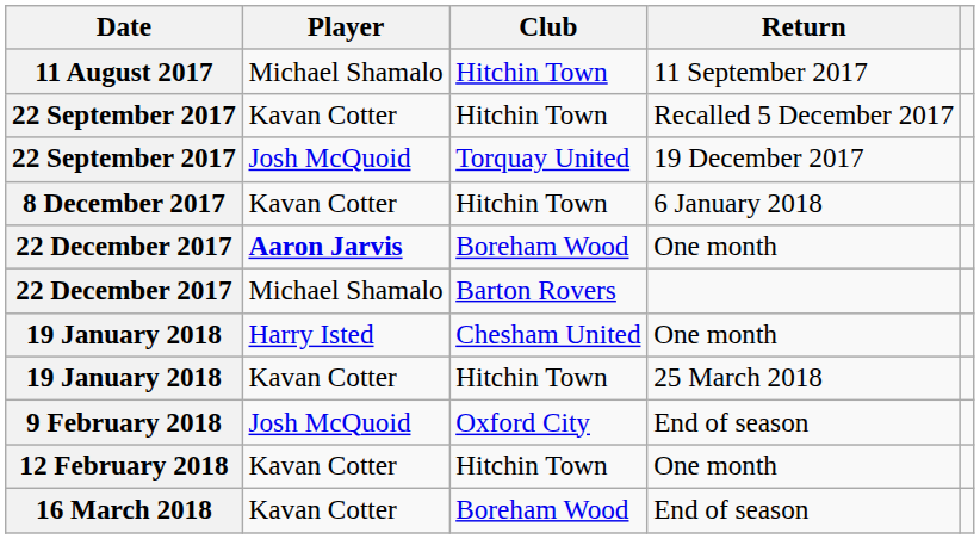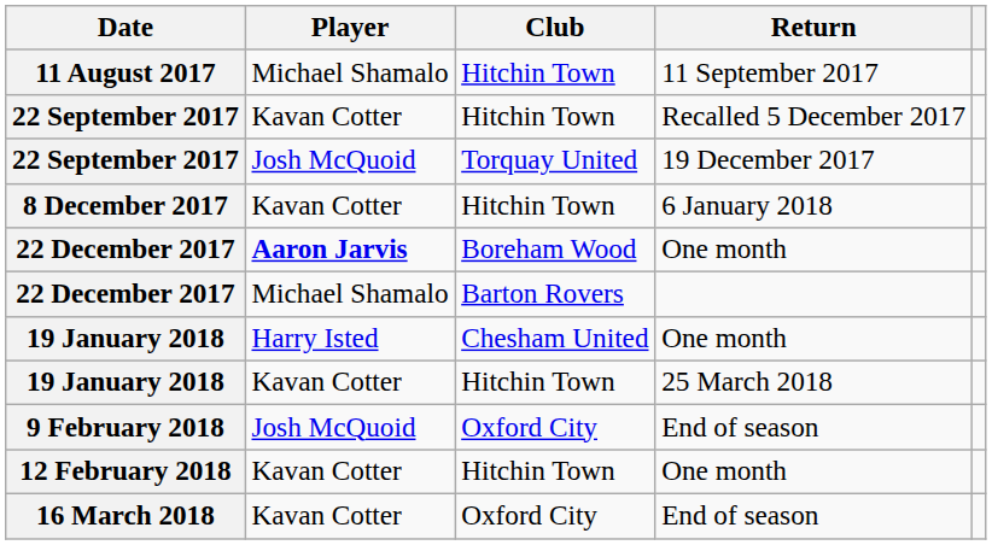 <table class="wikitable plainrowheaders">
 <tr>
 <th scope=col>Date</th>
 <th scope=col>Player</th>
 <th scope=col>Club</th>
 <th scope=col>Return</th>
 <th scope=col class=unsortable></th>
 </tr>
 <tr>
 <th scope=row>11 August 2017</th>
 <td>Michael Shamalo</td>
 <td><a href='#'>Hitchin Town</a></td>
 <td>11 September 2017</td>
 <td style="text-align:center;"></td>
 </tr>
 <tr>
 <th scope=row>22 September 2017</th>
 <td>Kavan Cotter</td>
 <td>Hitchin Town</td>
 <td>Recalled 5 December 2017</td>
 <td style="text-align:center;"></td>
 </tr>
 <tr>
 <th scope=row>22 September 2017</th>
 <td><a href='#'>Josh McQuoid</a></td>
 <td><a href='#'>Torquay United</a></td>
 <td>19 December 2017</td>
 <td style="text-align:center;"></td>
 </tr>
 <tr>
 <th scope=row>8 December 2017</th>
 <td>Kavan Cotter</td>
 <td>Hitchin Town</td>
 <td>6 January 2018</td>
 <td style="text-align:center;"></td>
 </tr>
 <tr>
 <th scope=row>22 December 2017</th>
 <td><strong><a href='#'>Aaron Jarvis</a></strong></td>
 <td><a href='#'>Boreham Wood</a></td>
 <td>One month</td>
 <td style="text-align:center;"></td>
 </tr>
 <tr>
 <th scope=row>22 December 2017</th>
 <td>Michael Shamalo</td>
 <td><a href='#'>Barton Rovers</a></td>
 <td></td>
 <td style="text-align:center;"></td>
 </tr>
 <tr>
 <th scope=row>19 January 2018</th>
 <td><a href='#'>Harry Isted</a></td>
 <td><a href='#'>Chesham United</a></td>
 <td>One month</td>
 <td style="text-align:center;"></td>
 </tr>
 <tr>
 <th scope=row>19 January 2018</th>
 <td>Kavan Cotter</td>
 <td>Hitchin Town</td>
 <td>25 March 2018</td>
 <td style="text-align:center;"></td>
 </tr>
 <tr>
 <th scope=row>9 February 2018</th>
 <td><a href='#'>Josh McQuoid</a></td>
 <td><a href='#'>Oxford City</a></td>
 <td>End of season</td>
 <td style="text-align:center;"></td>
 </tr>
 <tr>
 <th scope=row>12 February 2018</th>
 <td>Kavan Cotter</td>
 <td>Hitchin Town</td>
 <td>One month</td>
 <td style="text-align:center;"></td>
 </tr>
 <tr>
 <th scope=row>16 March 2018</th>
 <td>Kavan Cotter</td>
-<td><a href='#'>Boreham Wood</a></td>
+<td>Oxford City</td>
 <td>End of season</td>
 <td style="text-align:center;"></td>
 </tr>
 </table>
